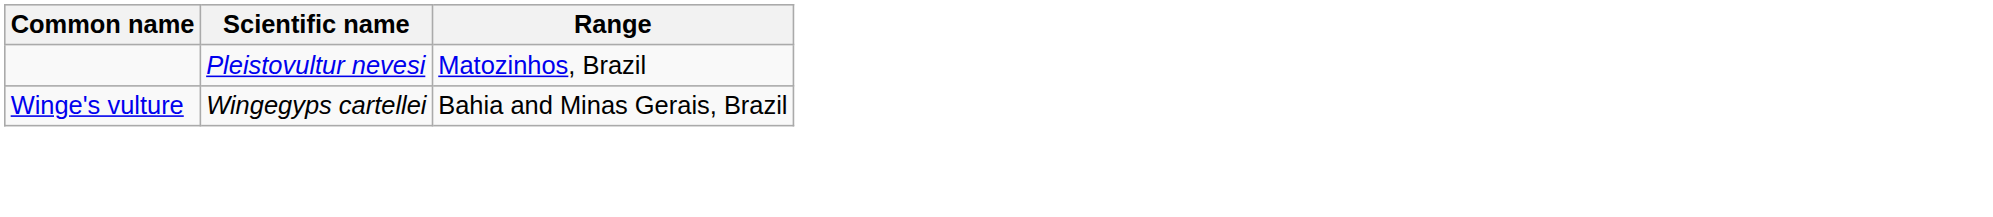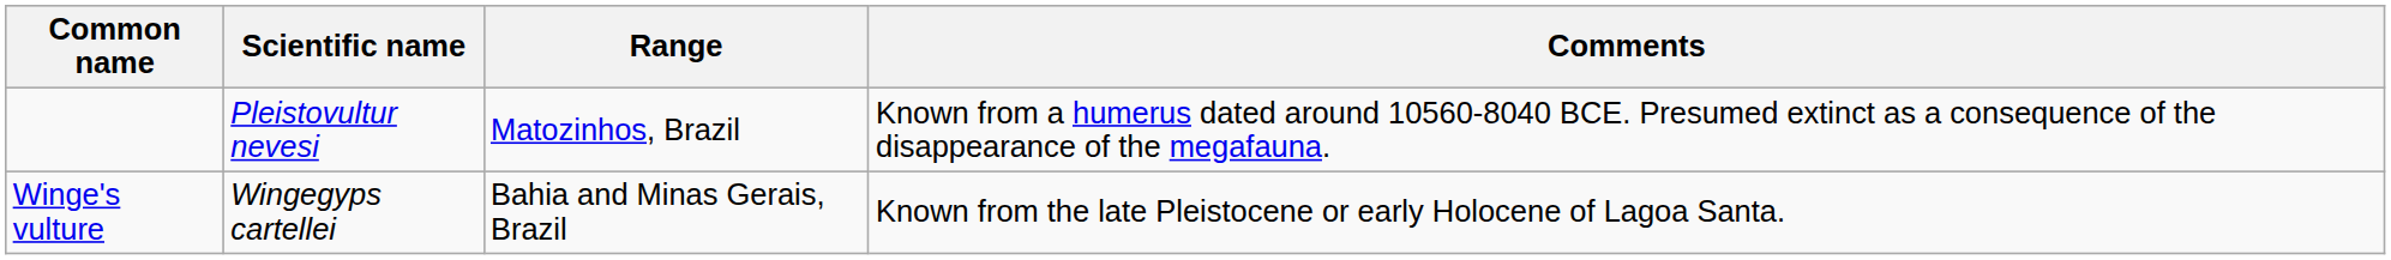 <table class="wikitable sortable">
 <tr>
 <th>Common name</th>
 <th>Scientific name</th>
 <th>Range</th>
+<th class="unsortable">Comments</th>
 </tr>
 <tr>
 <td></td>
 <td><em><a href='#'>Pleistovultur nevesi</a></em></td>
 <td><a href='#'>Matozinhos</a>, Brazil</td>
+<td>Known from a <a href='#'>humerus</a> dated around 10560-8040 BCE. Presumed extinct as a consequence of the disappearance of the <a href='#'>megafauna</a>.</td>
 </tr>
 <tr>
 <td><a href='#'>Winge's vulture</a></td>
 <td><em>Wingegyps cartellei</em></td>
 <td>Bahia and Minas Gerais, Brazil</td>
+<td>Known from the late Pleistocene or early Holocene of Lagoa Santa.</td>
 </tr>
 </table>
